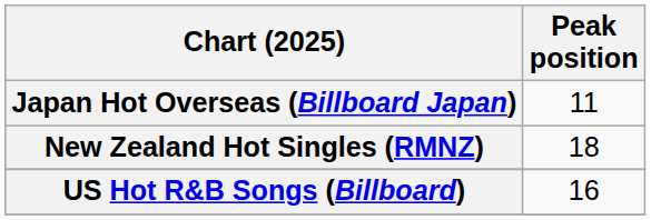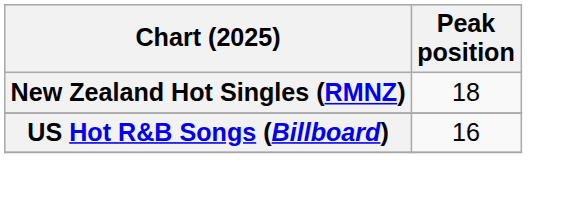 <table class="wikitable sortable plainrowheaders" style="text-align:center">
 <tr>
 <th scope="col">Chart (2025)</th>
 <th scope="col">Peak<br>position</th>
-</tr>
-<tr>
-<th scope="row">Japan Hot Overseas (<em><a href='#'>Billboard Japan</a></em>)</th>
-<td>11</td>
 </tr>
 <tr>
 <th scope="row">New Zealand Hot Singles (<a href='#'>RMNZ</a>)</th>
 <td>18</td>
 </tr>
 <tr>
 </tr>
 <tr>
 </tr>
 <tr>
 <th scope="row">US <a href='#'>Hot R&B Songs</a> (<em><a href='#'>Billboard</a></em>)</th>
 <td>16</td>
 </tr>
 <tr>
 </tr>
 </table>
